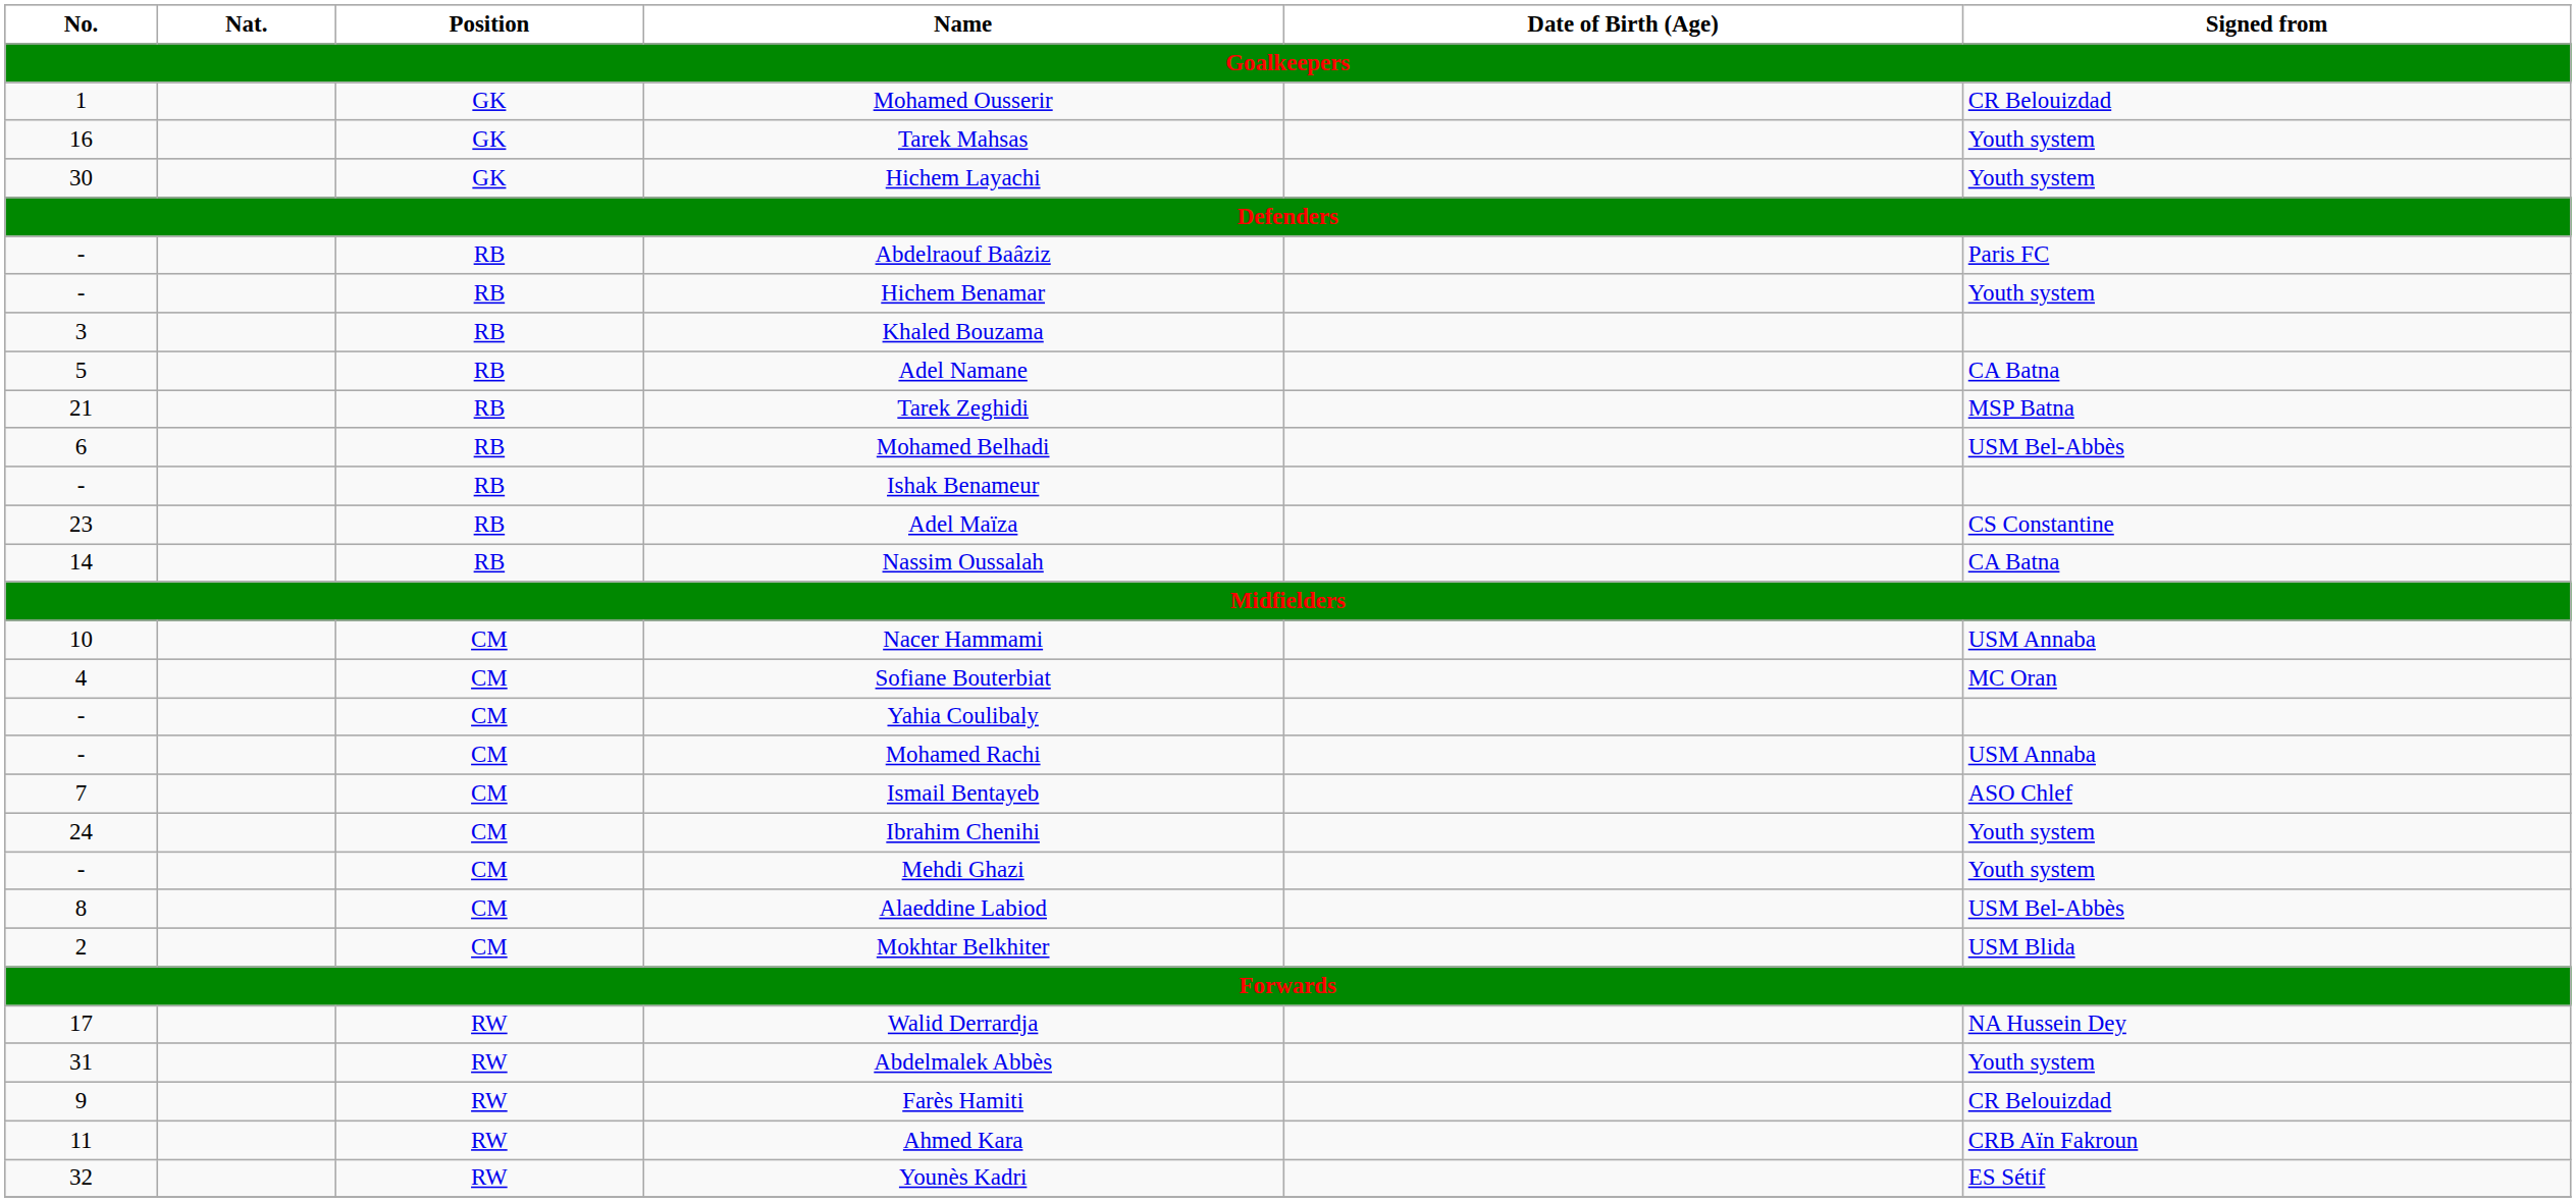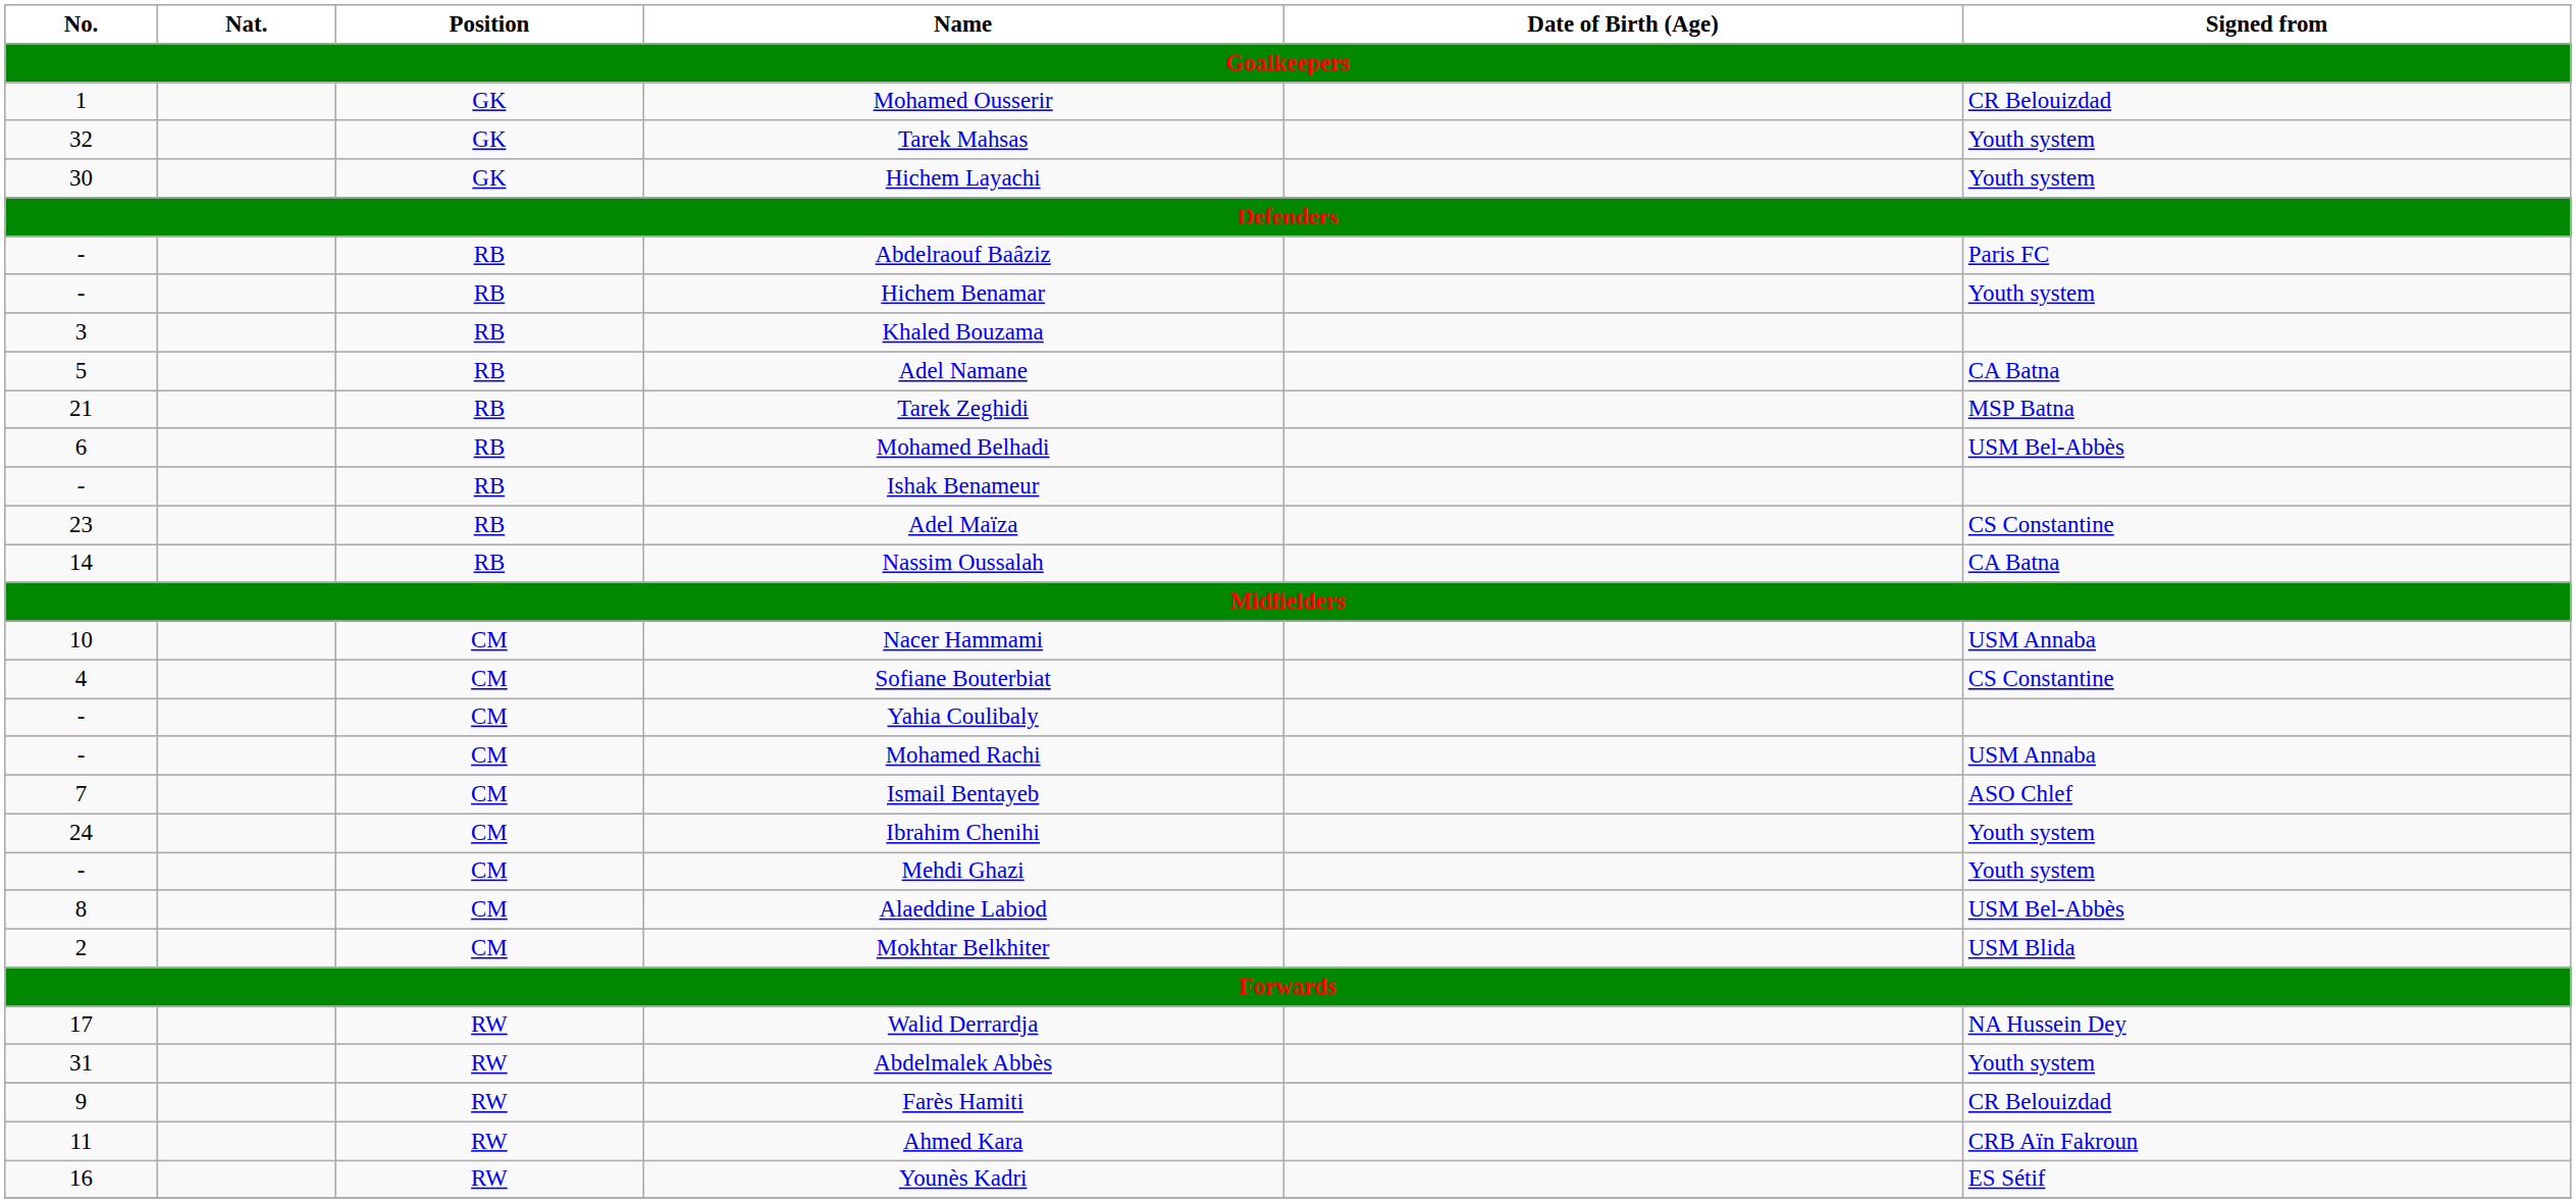 <table class="wikitable" style="text-align:center; font-size:90%; width:100%">
 <tr>
 <th style="background:white; color:black; text-align:center;">No.</th>
 <th style="background:white; color:black; text-align:center;">Nat.</th>
 <th style="background:white; color:black; text-align:center;">Position</th>
 <th style="background:white; color:black; text-align:center;">Name</th>
 <th style="background:white; color:black; text-align:center;">Date of Birth (Age)</th>
 <th style="background:white; color:black; text-align:center;">Signed from</th>
 </tr>
 <tr>
 <th colspan="10" style="background:#008800; color:red; text-align:center;">Goalkeepers</th>
 </tr>
 <tr>
 <td>1</td>
 <td></td>
 <td><a href='#'>GK</a></td>
 <td><a href='#'>Mohamed Ousserir</a></td>
 <td></td>
 <td style="text-align:left"> <a href='#'>CR Belouizdad</a></td>
 </tr>
 <tr>
-<td>16</td>
+<td>32</td>
 <td> </td>
 <td><a href='#'>GK</a></td>
 <td><a href='#'>Tarek Mahsas</a></td>
 <td></td>
 <td style="text-align:left"> <a href='#'>Youth system</a></td>
 </tr>
 <tr>
 <td>30</td>
 <td></td>
 <td><a href='#'>GK</a></td>
 <td><a href='#'>Hichem Layachi</a></td>
 <td></td>
 <td style="text-align:left"> <a href='#'>Youth system</a></td>
 </tr>
 <tr>
 <th colspan="10" style="background:#008800; color:red; text-align:center;">Defenders</th>
 </tr>
 <tr>
 <td>-</td>
 <td></td>
 <td><a href='#'>RB</a></td>
 <td><a href='#'>Abdelraouf Baâziz</a></td>
 <td></td>
 <td style="text-align:left"> <a href='#'>Paris FC</a></td>
 </tr>
 <tr>
 <td>-</td>
 <td></td>
 <td><a href='#'>RB</a></td>
 <td><a href='#'>Hichem Benamar</a></td>
 <td></td>
 <td style="text-align:left"> <a href='#'>Youth system</a></td>
 </tr>
 <tr>
 <td>3</td>
 <td></td>
 <td><a href='#'>RB</a></td>
 <td><a href='#'>Khaled Bouzama</a></td>
 <td></td>
 <td style="text-align:left"></td>
 </tr>
 <tr>
 <td>5</td>
 <td></td>
 <td><a href='#'>RB</a></td>
 <td><a href='#'>Adel Namane</a></td>
 <td></td>
 <td style="text-align:left"> <a href='#'>CA Batna</a></td>
 </tr>
 <tr>
 <td>21</td>
 <td></td>
 <td><a href='#'>RB</a></td>
 <td><a href='#'>Tarek Zeghidi</a></td>
 <td></td>
 <td style="text-align:left"> <a href='#'>MSP Batna</a></td>
 </tr>
 <tr>
 <td>6</td>
 <td></td>
 <td><a href='#'>RB</a></td>
 <td><a href='#'>Mohamed Belhadi</a></td>
 <td></td>
 <td style="text-align:left"> <a href='#'>USM Bel-Abbès</a></td>
 </tr>
 <tr>
 <td>-</td>
 <td></td>
 <td><a href='#'>RB</a></td>
 <td><a href='#'>Ishak Benameur</a></td>
 <td></td>
 <td style="text-align:left"></td>
 </tr>
 <tr>
 <td>23</td>
 <td></td>
 <td><a href='#'>RB</a></td>
 <td><a href='#'>Adel Maïza</a></td>
 <td></td>
 <td style="text-align:left"> <a href='#'>CS Constantine</a></td>
 </tr>
 <tr>
 <td>14</td>
 <td></td>
 <td><a href='#'>RB</a></td>
 <td><a href='#'>Nassim Oussalah</a></td>
 <td></td>
 <td style="text-align:left"> <a href='#'>CA Batna</a></td>
 </tr>
 <tr>
 <th colspan="10" style="background:#008800; color:red; text-align:center;">Midfielders</th>
 </tr>
 <tr>
 <td>10</td>
 <td></td>
 <td><a href='#'>CM</a></td>
 <td><a href='#'>Nacer Hammami</a></td>
 <td></td>
 <td style="text-align:left"> <a href='#'>USM Annaba</a></td>
 </tr>
 <tr>
 <td>4</td>
 <td></td>
 <td><a href='#'>CM</a></td>
 <td><a href='#'>Sofiane Bouterbiat</a></td>
 <td></td>
-<td style="text-align:left"> <a href='#'>MC Oran</a></td>
+<td style="text-align:left"> <a href='#'>CS Constantine</a></td>
 </tr>
 <tr>
 <td>-</td>
 <td></td>
 <td><a href='#'>CM</a></td>
 <td><a href='#'>Yahia Coulibaly</a></td>
 <td></td>
 <td style="text-align:left"></td>
 </tr>
 <tr>
 <td>-</td>
 <td></td>
 <td><a href='#'>CM</a></td>
 <td><a href='#'>Mohamed Rachi</a></td>
 <td></td>
 <td style="text-align:left"> <a href='#'>USM Annaba</a></td>
 </tr>
 <tr>
 <td>7</td>
 <td></td>
 <td><a href='#'>CM</a></td>
 <td><a href='#'>Ismail Bentayeb</a></td>
 <td></td>
 <td style="text-align:left"> <a href='#'>ASO Chlef</a></td>
 </tr>
 <tr>
 <td>24</td>
 <td></td>
 <td><a href='#'>CM</a></td>
 <td><a href='#'>Ibrahim Chenihi</a></td>
 <td></td>
 <td style="text-align:left"> <a href='#'>Youth system</a></td>
 </tr>
 <tr>
 <td>-</td>
 <td></td>
 <td><a href='#'>CM</a></td>
 <td><a href='#'>Mehdi Ghazi</a></td>
 <td></td>
 <td style="text-align:left"> <a href='#'>Youth system</a></td>
 </tr>
 <tr>
 <td>8</td>
 <td></td>
 <td><a href='#'>CM</a></td>
 <td><a href='#'>Alaeddine Labiod</a></td>
 <td></td>
 <td style="text-align:left"> <a href='#'>USM Bel-Abbès</a></td>
 </tr>
 <tr>
 <td>2</td>
 <td></td>
 <td><a href='#'>CM</a></td>
 <td><a href='#'>Mokhtar Belkhiter</a></td>
 <td></td>
 <td style="text-align:left"> <a href='#'>USM Blida</a></td>
 </tr>
 <tr>
 <th colspan="10" style="background:#008800; color:red; text-align:center;">Forwards</th>
 </tr>
 <tr>
 <td>17</td>
 <td></td>
 <td><a href='#'>RW</a></td>
 <td><a href='#'>Walid Derrardja</a></td>
 <td></td>
 <td style="text-align:left"> <a href='#'>NA Hussein Dey</a></td>
 </tr>
 <tr>
 <td>31</td>
 <td></td>
 <td><a href='#'>RW</a></td>
 <td><a href='#'>Abdelmalek Abbès</a></td>
 <td></td>
 <td style="text-align:left"> <a href='#'>Youth system</a></td>
 </tr>
 <tr>
 <td>9</td>
 <td></td>
 <td><a href='#'>RW</a></td>
 <td><a href='#'>Farès Hamiti</a></td>
 <td></td>
 <td style="text-align:left"> <a href='#'>CR Belouizdad</a></td>
 </tr>
 <tr>
 <td>11</td>
 <td></td>
 <td><a href='#'>RW</a></td>
 <td><a href='#'>Ahmed Kara</a></td>
 <td></td>
 <td style="text-align:left"> <a href='#'>CRB Aïn Fakroun</a></td>
 </tr>
 <tr>
-<td>32</td>
+<td>16</td>
 <td></td>
 <td><a href='#'>RW</a></td>
 <td><a href='#'>Younès Kadri</a></td>
 <td></td>
 <td style="text-align:left"> <a href='#'>ES Sétif</a></td>
 </tr>
 <tr>
 </tr>
 </table>
